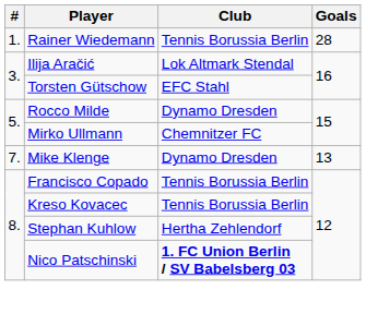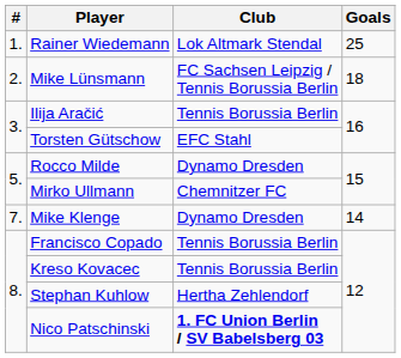 <table class="wikitable">
 <tr>
 <th>#</th>
 <th>Player</th>
 <th>Club</th>
 <th>Goals</th>
 </tr>
 <tr>
 <td>1.</td>
 <td> <a href='#'>Rainer Wiedemann</a></td>
-<td><a href='#'>Tennis Borussia Berlin</a></td>
-<td>28</td>
+<td><a href='#'>Lok Altmark Stendal</a></td>
+<td>25</td>
+</tr>
+<tr>
+<td>2.</td>
+<td> <a href='#'>Mike Lünsmann</a></td>
+<td><a href='#'>FC Sachsen Leipzig</a> /<br><a href='#'>Tennis Borussia Berlin</a></td>
+<td>18</td>
 </tr>
 <tr>
 <td rowspan="2">3.</td>
 <td> <a href='#'>Ilija Aračić</a></td>
-<td><a href='#'>Lok Altmark Stendal</a></td>
+<td><a href='#'>Tennis Borussia Berlin</a></td>
 <td rowspan="2">16</td>
 </tr>
 <tr>
 <td> <a href='#'>Torsten Gütschow</a></td>
 <td><a href='#'>EFC Stahl</a></td>
 </tr>
 <tr>
 <td rowspan="2">5.</td>
 <td> <a href='#'>Rocco Milde</a></td>
 <td><a href='#'>Dynamo Dresden</a></td>
 <td rowspan="2">15</td>
 </tr>
 <tr>
 <td> <a href='#'>Mirko Ullmann</a></td>
 <td><a href='#'>Chemnitzer FC</a></td>
 </tr>
 <tr>
 <td>7.</td>
 <td> <a href='#'>Mike Klenge</a></td>
 <td><a href='#'>Dynamo Dresden</a></td>
-<td>13</td>
+<td>14</td>
 </tr>
 <tr>
 <td rowspan="4">8.</td>
 <td> <a href='#'>Francisco Copado</a></td>
 <td><a href='#'>Tennis Borussia Berlin</a></td>
 <td rowspan="4">12</td>
 </tr>
 <tr>
 <td> <a href='#'>Kreso Kovacec</a></td>
 <td><a href='#'>Tennis Borussia Berlin</a></td>
 </tr>
 <tr>
 <td> <a href='#'>Stephan Kuhlow</a></td>
 <td><a href='#'>Hertha Zehlendorf</a></td>
 </tr>
 <tr>
 <td> <a href='#'>Nico Patschinski</a></td>
 <td><strong><a href='#'>1. FC Union Berlin</a><br>/ <a href='#'>SV Babelsberg 03</a></strong></td>
 </tr>
 </table>
